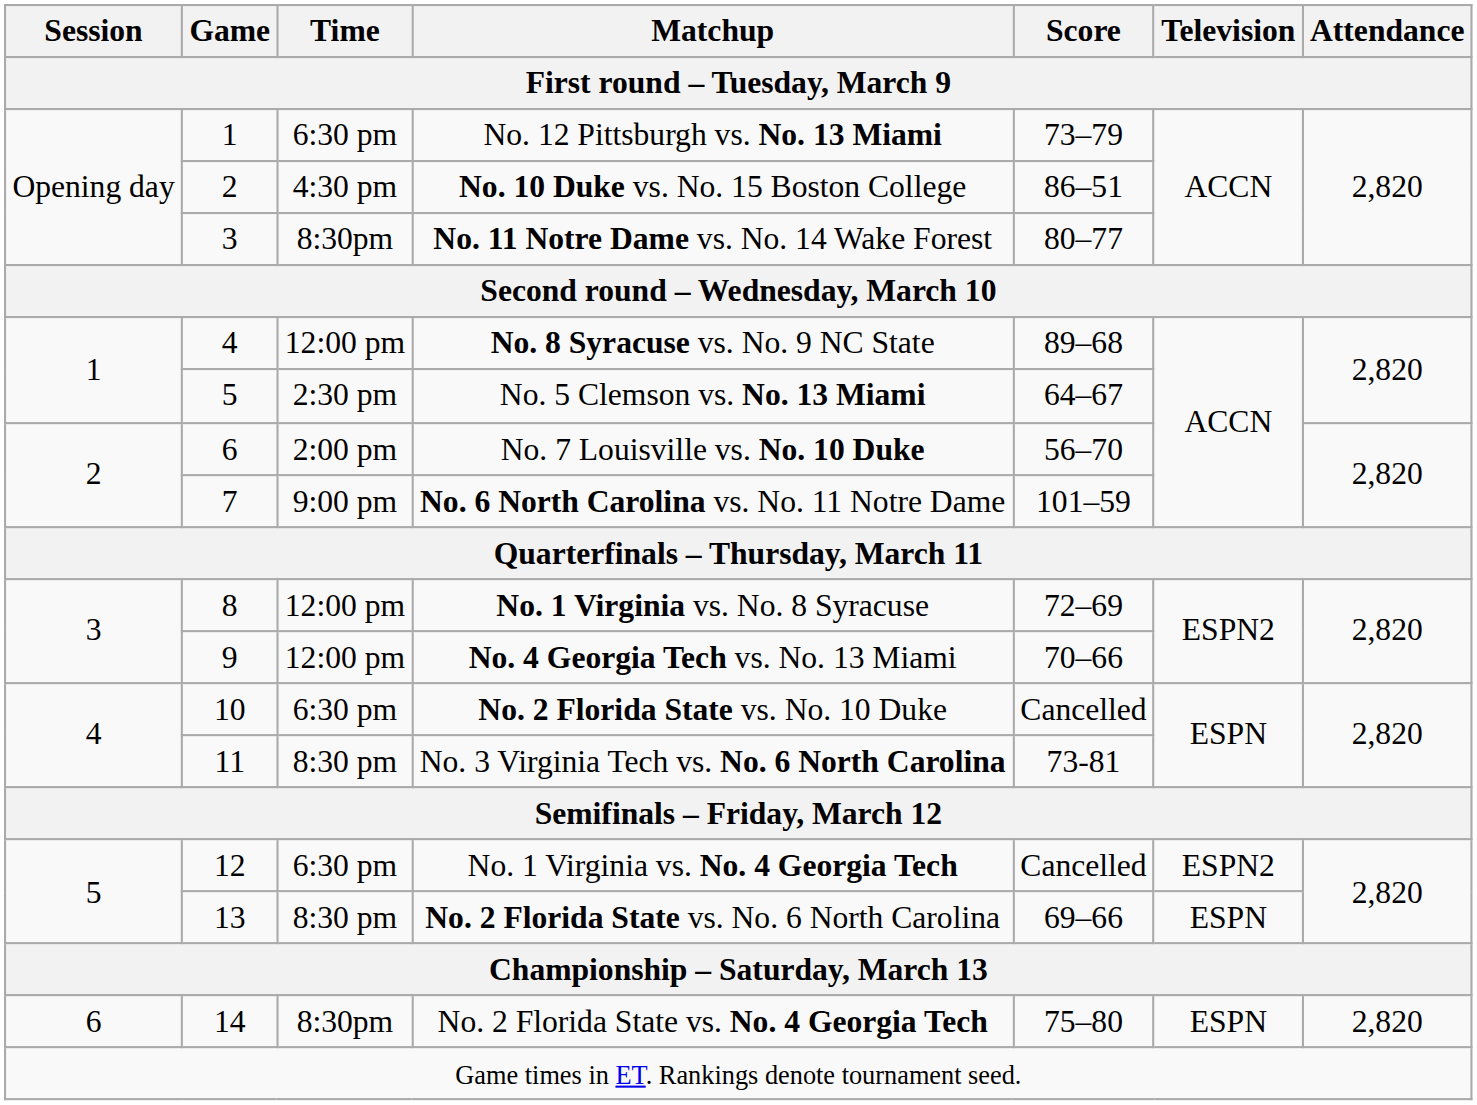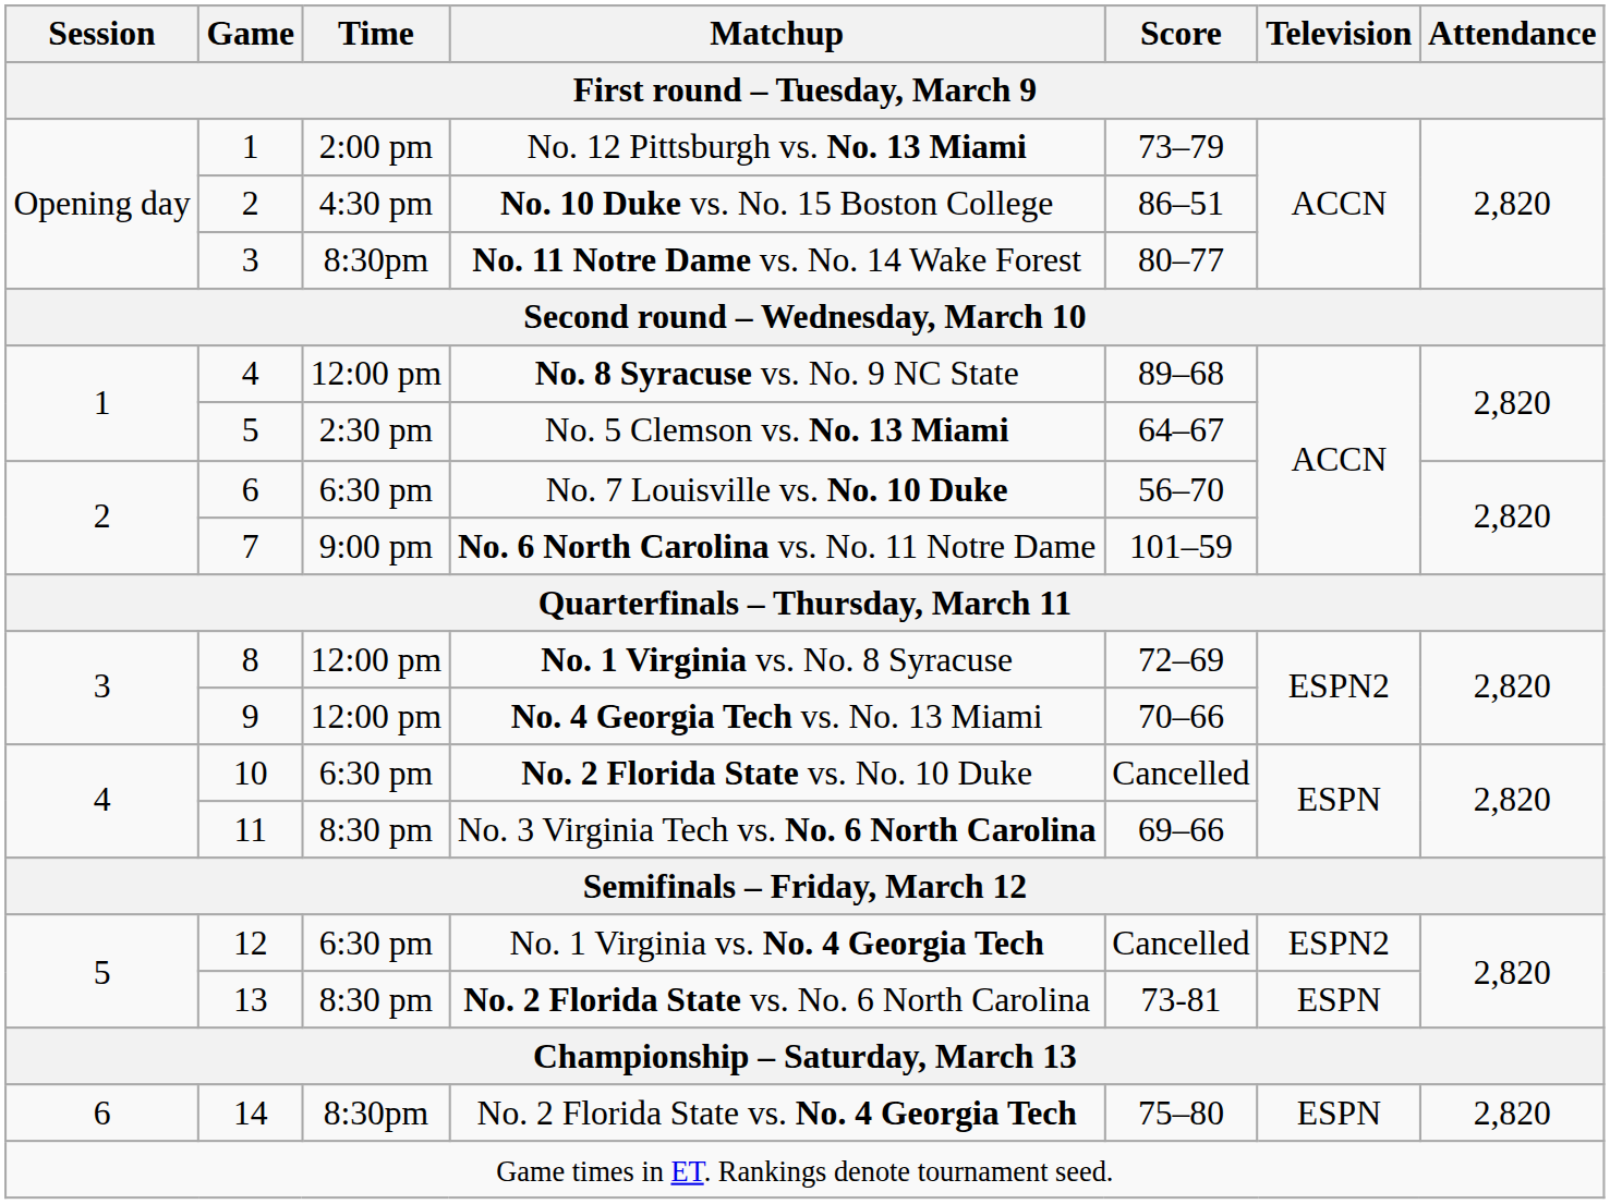 <table class="wikitable" style="font-size: 95%;text-align:center">
 <tr>
 <th>Session</th>
 <th>Game</th>
 <th>Time</th>
 <th>Matchup</th>
 <th>Score</th>
 <th>Television</th>
 <th>Attendance</th>
 </tr>
 <tr>
 <th colspan=7>First round – Tuesday, March 9</th>
 </tr>
 <tr>
 <td rowspan=3>Opening day</td>
 <td>1</td>
-<td>6:30 pm</td>
+<td>2:00 pm</td>
 <td>No. 12 Pittsburgh vs. <strong>No. 13 Miami</strong></td>
 <td>73–79</td>
 <td rowspan=3>ACCN</td>
 <td rowspan=3>2,820</td>
 </tr>
 <tr>
 <td>2</td>
 <td>4:30 pm</td>
 <td><strong>No. 10 Duke</strong> vs. No. 15 Boston College</td>
 <td>86–51</td>
 </tr>
 <tr>
 <td>3</td>
 <td>8:30pm</td>
 <td><strong>No. 11 Notre Dame</strong> vs. No. 14 Wake Forest</td>
 <td>80–77</td>
 </tr>
 <tr>
 <th colspan=7>Second round – Wednesday, March 10</th>
 </tr>
 <tr>
 <td rowspan=2>1</td>
 <td>4</td>
 <td>12:00 pm</td>
 <td><strong>No. 8 Syracuse</strong> vs. No. 9 NC State</td>
 <td>89–68</td>
 <td rowspan=4>ACCN</td>
 <td rowspan=2>2,820</td>
 </tr>
 <tr>
 <td>5</td>
 <td>2:30 pm</td>
 <td>No. 5 Clemson vs. <strong>No. 13 Miami</strong></td>
 <td>64–67</td>
 </tr>
 <tr>
 <td rowspan=2>2</td>
 <td>6</td>
-<td>2:00 pm</td>
+<td>6:30 pm</td>
 <td>No. 7 Louisville vs. <strong>No. 10 Duke</strong></td>
 <td>56–70</td>
 <td rowspan=2>2,820</td>
 </tr>
 <tr>
 <td>7</td>
 <td>9:00 pm</td>
 <td><strong>No. 6 North Carolina</strong> vs. No. 11 Notre Dame</td>
 <td>101–59</td>
 </tr>
 <tr>
 <th colspan=7>Quarterfinals – Thursday, March 11</th>
 </tr>
 <tr>
 <td rowspan=2>3</td>
 <td>8</td>
 <td>12:00 pm</td>
 <td><strong>No. 1 Virginia</strong> vs. No. 8 Syracuse</td>
 <td>72–69</td>
 <td rowspan=2>ESPN2</td>
 <td rowspan=2>2,820</td>
 </tr>
 <tr>
 <td>9</td>
 <td>12:00 pm</td>
 <td><strong>No. 4 Georgia Tech</strong> vs. No. 13 Miami</td>
 <td>70–66</td>
 </tr>
 <tr>
 <td rowspan=2>4</td>
 <td>10</td>
 <td>6:30 pm</td>
 <td><strong>No. 2 Florida State</strong> vs. No. 10 Duke</td>
 <td>Cancelled</td>
 <td rowspan=2>ESPN</td>
 <td rowspan=2>2,820</td>
 </tr>
 <tr>
 <td>11</td>
 <td>8:30 pm</td>
 <td>No. 3 Virginia Tech vs. <strong>No. 6 North Carolina</strong></td>
-<td>73-81</td>
+<td>69–66</td>
 </tr>
 <tr>
 <th colspan=7>Semifinals – Friday, March 12</th>
 </tr>
 <tr>
 <td rowspan=2>5</td>
 <td>12</td>
 <td>6:30 pm</td>
 <td>No. 1 Virginia vs. <strong>No. 4 Georgia Tech</strong></td>
 <td>Cancelled</td>
 <td>ESPN2</td>
 <td rowspan=2>2,820</td>
 </tr>
 <tr>
 <td>13</td>
 <td>8:30 pm</td>
 <td><strong>No. 2 Florida State</strong> vs. No. 6 North Carolina</td>
-<td>69–66</td>
+<td>73-81</td>
 <td>ESPN</td>
 </tr>
 <tr>
 <th colspan=7>Championship – Saturday, March 13</th>
 </tr>
 <tr>
 <td>6</td>
 <td>14</td>
 <td>8:30pm</td>
 <td>No. 2 Florida State vs. <strong>No. 4 Georgia Tech</strong></td>
 <td>75–80</td>
 <td>ESPN</td>
 <td>2,820</td>
 </tr>
 <tr>
 <td colspan=7><small>Game times in <a href='#'>ET</a>. Rankings denote tournament seed.</small></td>
 </tr>
 </table>
